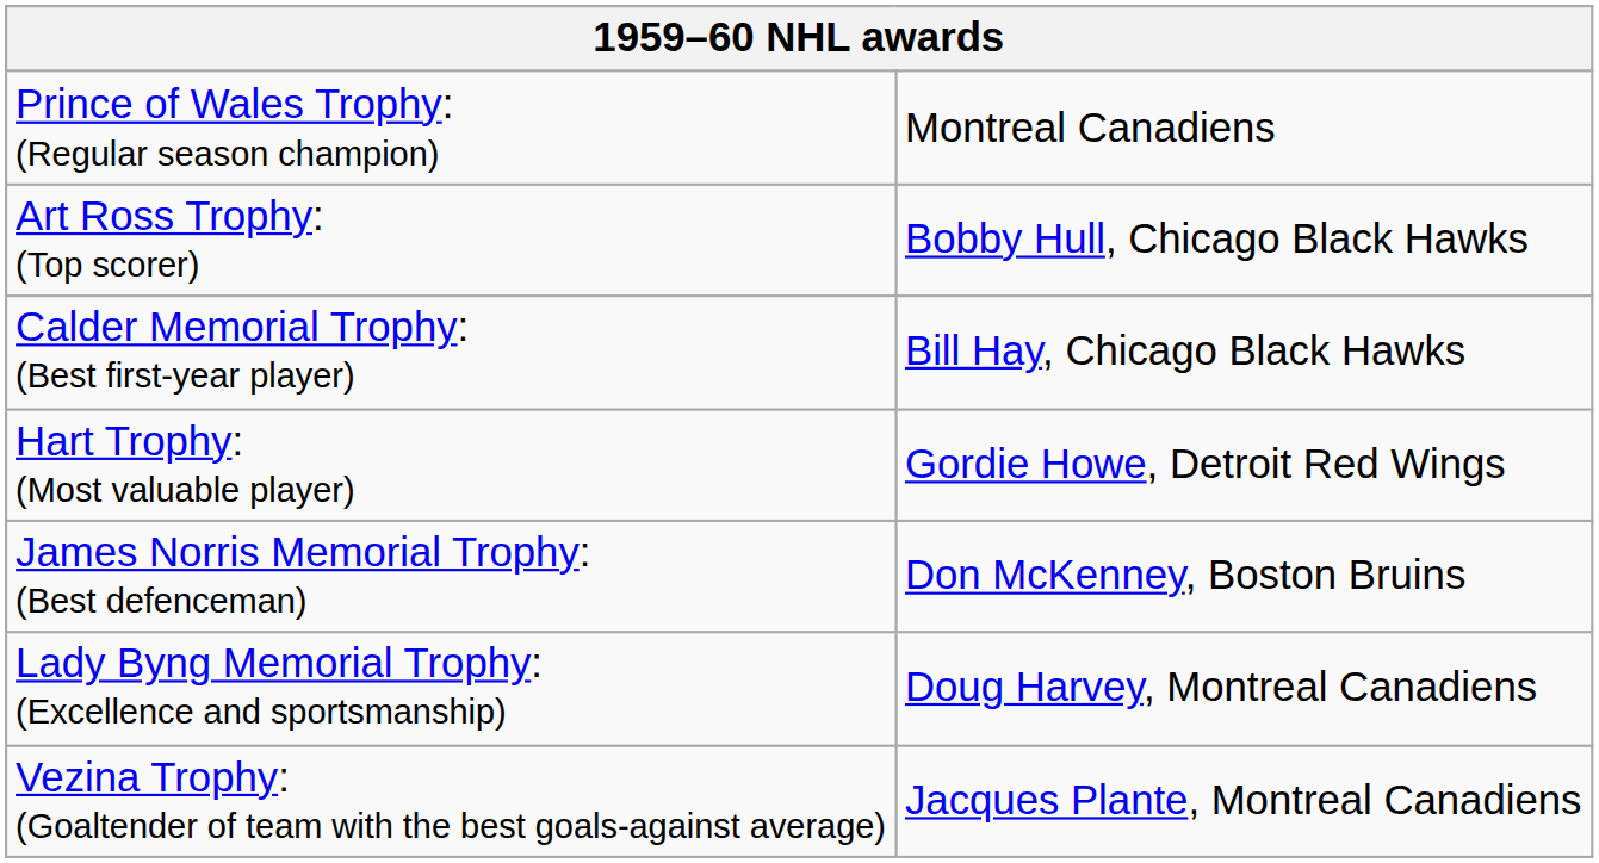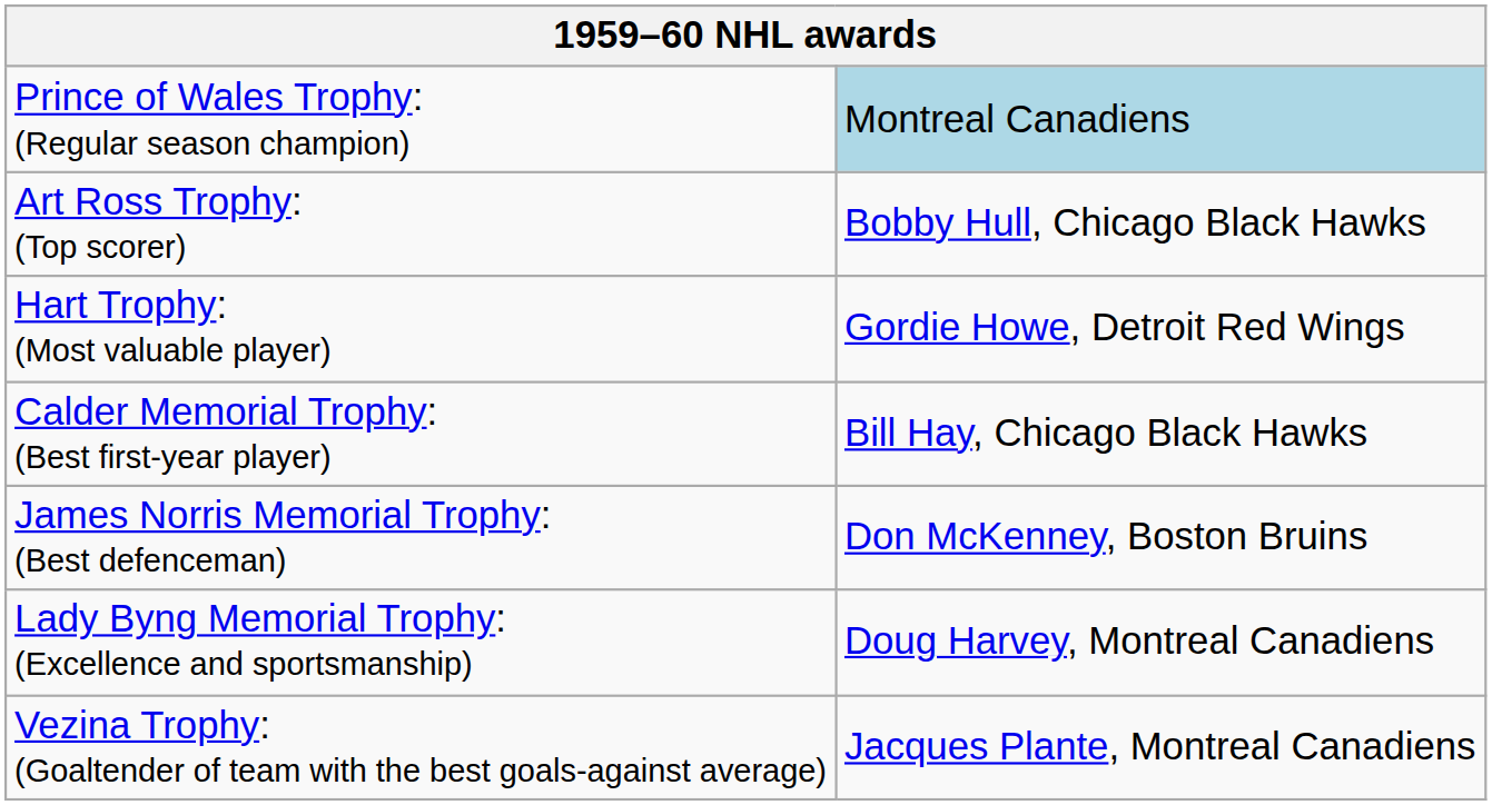 <table class="wikitable">
 <tr>
 <th bgcolor="#DDDDDD" colspan="2">1959–60 NHL awards</th>
 </tr>
 <tr>
 <td><a href='#'>Prince of Wales Trophy</a>:<br><small>(Regular season champion)</small></td>
-<td>Montreal Canadiens</td>
+<td style="background: lightblue;">Montreal Canadiens</td>
 </tr>
 <tr>
 <td><a href='#'>Art Ross Trophy</a>:<br><small>(Top scorer)</small></td>
 <td><a href='#'>Bobby Hull</a>, Chicago Black Hawks</td>
 </tr>
 <tr>
+<td><a href='#'>Hart Trophy</a>:<br><small>(Most valuable player)</small></td>
+<td><a href='#'>Gordie Howe</a>, Detroit Red Wings</td>
+</tr>
+<tr>
 <td><a href='#'>Calder Memorial Trophy</a>:<br><small>(Best first-year player)</small></td>
 <td><a href='#'>Bill Hay</a>, Chicago Black Hawks</td>
-</tr>
-<tr>
-<td><a href='#'>Hart Trophy</a>:<br><small>(Most valuable player)</small></td>
-<td><a href='#'>Gordie Howe</a>, Detroit Red Wings</td>
 </tr>
 <tr>
 <td><a href='#'>James Norris Memorial Trophy</a>:<br><small>(Best defenceman)</small></td>
 <td><a href='#'>Don McKenney</a>, Boston Bruins</td>
 </tr>
 <tr>
 <td><a href='#'>Lady Byng Memorial Trophy</a>:<br><small>(Excellence and sportsmanship)</small></td>
 <td><a href='#'>Doug Harvey</a>, Montreal Canadiens</td>
 </tr>
 <tr>
 <td><a href='#'>Vezina Trophy</a>:<br><small>(Goaltender of team with the best goals-against average)</small></td>
 <td><a href='#'>Jacques Plante</a>, Montreal Canadiens</td>
 </tr>
 </table>
